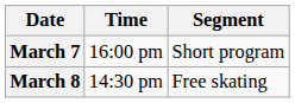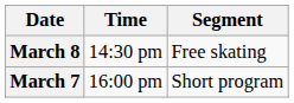 <table class="wikitable unsortable">
 <tr>
 <th scope="col">Date</th>
 <th scope="col">Time</th>
 <th scope="col">Segment</th>
 </tr>
 <tr>
+<th>March 8</th>
+<td>14:30 pm</td>
+<td>Free skating</td>
+</tr>
+<tr>
 <th>March 7</th>
 <td>16:00 pm</td>
 <td>Short program</td>
 </tr>
-<tr>
-<th>March 8</th>
-<td>14:30 pm</td>
-<td>Free skating</td>
-</tr>
 </table>
